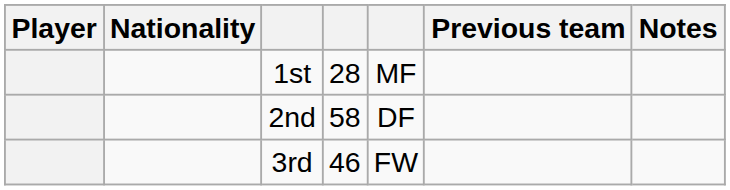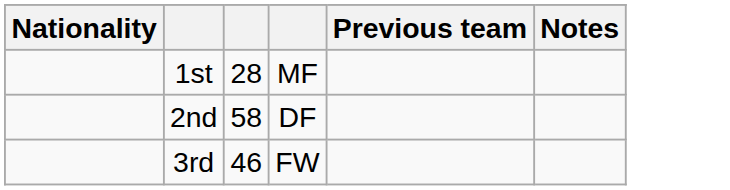 <table class="wikitable plainrowheaders sortable" style="font-size:95%; text-align:left">
 <tr>
-<th scope=col>Player</th>
 <th scope=col>Nationality</th>
 <th scope=col></th>
 <th scope=col></th>
 <th scope=col></th>
 <th scope=col>Previous team</th>
 <th scope=col class=unsortable>Notes</th>
 </tr>
 <tr>
-<th scope=row></th>
 <td></td>
 <td align=center>1st</td>
 <td align=center>28</td>
 <td align=center>MF</td>
 <td></td>
 <td></td>
 </tr>
 <tr>
-<th scope=row></th>
 <td></td>
 <td align=center>2nd</td>
 <td align=center>58</td>
 <td align=center>DF</td>
 <td></td>
 <td></td>
 </tr>
 <tr>
-<th scope=row></th>
 <td></td>
 <td align=center>3rd</td>
 <td align=center>46</td>
 <td align=center>FW</td>
 <td></td>
 <td></td>
 </tr>
 </table>
